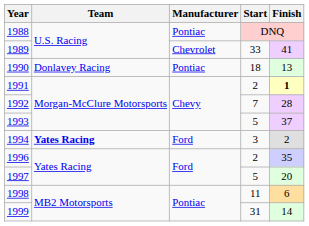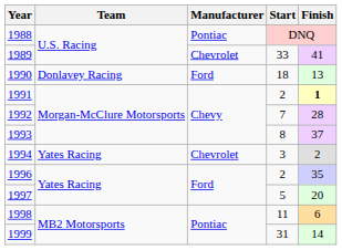 <table class="wikitable" style="font-size: 90%;">
 <tr>
 <th>Year</th>
 <th>Team</th>
 <th>Manufacturer</th>
 <th>Start</th>
 <th>Finish</th>
 </tr>
 <tr>
 <td><a href='#'>1988</a></td>
 <td rowspan=2><a href='#'>U.S. Racing</a></td>
 <td><a href='#'>Pontiac</a></td>
 <td align=center colspan=2 style="background:#FFCFCF;">DNQ</td>
 </tr>
 <tr>
 <td><a href='#'>1989</a></td>
 <td><a href='#'>Chevrolet</a></td>
 <td align=center>33</td>
 <td align=center style="background:#EFCFFF;">41</td>
 </tr>
 <tr>
 <td><a href='#'>1990</a></td>
 <td><a href='#'>Donlavey Racing</a></td>
-<td><a href='#'>Pontiac</a></td>
+<td><a href='#'>Ford</a></td>
 <td align=center>18</td>
 <td align=center style="background:#DFFFDF;">13</td>
 </tr>
 <tr>
 <td><a href='#'>1991</a></td>
 <td rowspan=3><a href='#'>Morgan-McClure Motorsports</a></td>
 <td rowspan=3><a href='#'>Chevy</a></td>
 <td align=center>2</td>
 <td align=center style="background:#FFFFBF;"><strong>1</strong></td>
 </tr>
 <tr>
 <td><a href='#'>1992</a></td>
 <td align=center>7</td>
 <td align=center style="background:#EFCFFF;">28</td>
 </tr>
 <tr>
 <td><a href='#'>1993</a></td>
-<td align=center>5</td>
+<td align=center>8</td>
 <td align=center style="background:#EFCFFF;">37</td>
 </tr>
 <tr>
 <td><a href='#'>1994</a></td>
-<td><strong><a href='#'>Yates Racing</a></strong></td>
-<td><a href='#'>Ford</a></td>
+<td><a href='#'>Yates Racing</a></td>
+<td><a href='#'>Chevrolet</a></td>
 <td align=center>3</td>
 <td align=center style="background:#DFDFDF;">2</td>
 </tr>
 <tr>
 <td><a href='#'>1996</a></td>
 <td rowspan=2><a href='#'>Yates Racing</a></td>
 <td rowspan=2><a href='#'>Ford</a></td>
 <td align=center>2</td>
 <td align=center style="background:#CFCFFF;">35</td>
 </tr>
 <tr>
 <td><a href='#'>1997</a></td>
 <td align=center>5</td>
 <td align=center style="background:#DFFFDF;">20</td>
 </tr>
 <tr>
 <td><a href='#'>1998</a></td>
 <td rowspan=2><a href='#'>MB2 Motorsports</a></td>
 <td rowspan=2><a href='#'>Pontiac</a></td>
 <td align=center>11</td>
 <td align=center style="background:#FFDF9F;">6</td>
 </tr>
 <tr>
 <td><a href='#'>1999</a></td>
 <td align=center>31</td>
 <td align=center style="background:#DFFFDF;">14</td>
 </tr>
 </table>
